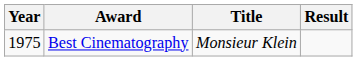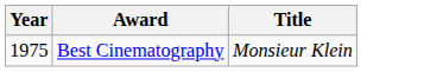 <table class="wikitable">
 <tr>
 <th>Year</th>
 <th>Award</th>
 <th>Title</th>
-<th>Result</th>
 </tr>
 <tr>
 <td>1975</td>
 <td><a href='#'>Best Cinematography</a></td>
 <td><em>Monsieur Klein</em></td>
-<td></td>
 </tr>
 </table>
